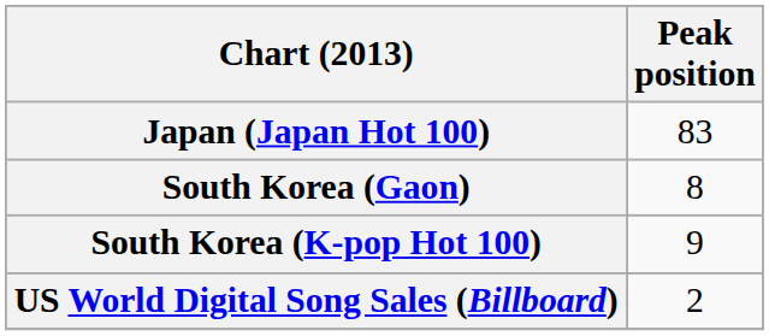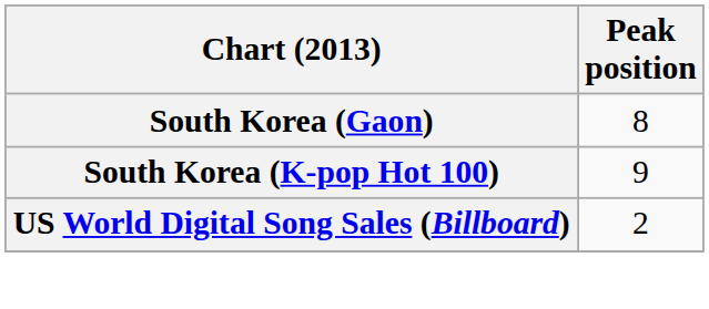 <table class="wikitable sortable plainrowheaders" style="text-align:center;">
 <tr>
 <th>Chart (2013)</th>
 <th>Peak<br>position</th>
-</tr>
-<tr>
-<th scope="row">Japan (<a href='#'>Japan Hot 100</a>)</th>
-<td align="center">83</td>
 </tr>
 <tr>
 <th scope="row">South Korea (<a href='#'>Gaon</a>)</th>
 <td align="center">8</td>
 </tr>
 <tr>
 <th scope="row">South Korea (<a href='#'>K-pop Hot 100</a>)</th>
 <td align="center">9</td>
 </tr>
 <tr>
 <th scope="row">US <a href='#'>World Digital Song Sales</a> (<em><a href='#'>Billboard</a></em>)</th>
 <td align="center">2</td>
 </tr>
 <tr>
 </tr>
 </table>
